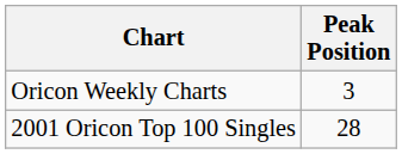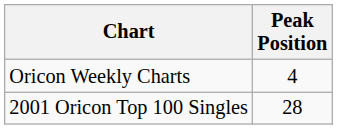 <table class="wikitable">
 <tr>
 <th>Chart</th>
 <th>Peak<br>Position</th>
 </tr>
 <tr>
 <td>Oricon Weekly Charts</td>
-<td align="center">3</td>
+<td align="center">4</td>
 </tr>
 <tr>
 <td>2001 Oricon Top 100 Singles</td>
 <td align="center">28</td>
 </tr>
 </table>
